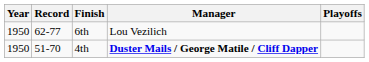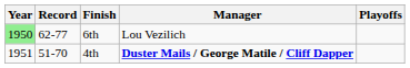 <table class="wikitable">
 <tr>
 <th>Year</th>
 <th>Record</th>
 <th>Finish</th>
 <th>Manager</th>
 <th>Playoffs</th>
 </tr>
 <tr>
-<td>1950</td>
+<td style="background: lightgreen;">1950</td>
 <td>62-77</td>
 <td>6th</td>
 <td>Lou Vezilich</td>
 <td></td>
 </tr>
 <tr>
-<td>1950</td>
+<td>1951</td>
 <td>51-70</td>
 <td>4th</td>
 <td><strong><a href='#'>Duster Mails</a> / George Matile / <a href='#'>Cliff Dapper</a></strong></td>
 <td></td>
 </tr>
 </table>
